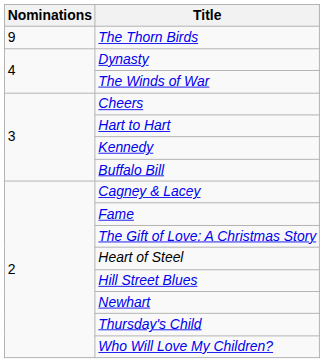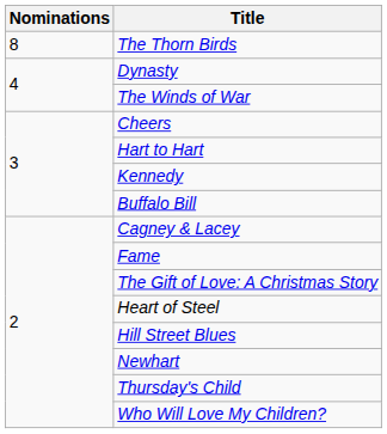 <table class="wikitable">
 <tr>
 <th>Nominations</th>
 <th>Title</th>
 </tr>
 <tr>
-<td>9</td>
+<td>8</td>
 <td><em><a href='#'>The Thorn Birds</a></em></td>
 </tr>
 <tr>
 <td rowspan="2">4</td>
 <td><em><a href='#'>Dynasty</a></em></td>
 </tr>
 <tr>
 <td><em><a href='#'>The Winds of War</a></em></td>
 </tr>
 <tr>
 <td rowspan="4">3</td>
 <td><em><a href='#'>Cheers</a></em></td>
 </tr>
 <tr>
 <td><em><a href='#'>Hart to Hart</a></em></td>
 </tr>
 <tr>
 <td><em><a href='#'>Kennedy</a></em></td>
 </tr>
 <tr>
 <td><em><a href='#'>Buffalo Bill</a></em></td>
 </tr>
 <tr>
 <td rowspan="8">2</td>
 <td><em><a href='#'>Cagney & Lacey</a></em></td>
 </tr>
 <tr>
 <td><em><a href='#'>Fame</a></em></td>
 </tr>
 <tr>
 <td><em><a href='#'>The Gift of Love: A Christmas Story</a></em></td>
 </tr>
 <tr>
 <td><em>Heart of Steel</em></td>
 </tr>
 <tr>
 <td><em><a href='#'>Hill Street Blues</a></em></td>
 </tr>
 <tr>
 <td><em><a href='#'>Newhart</a></em></td>
 </tr>
 <tr>
 <td><em><a href='#'>Thursday's Child</a></em></td>
 </tr>
 <tr>
 <td><em><a href='#'>Who Will Love My Children?</a></em></td>
 </tr>
 </table>
